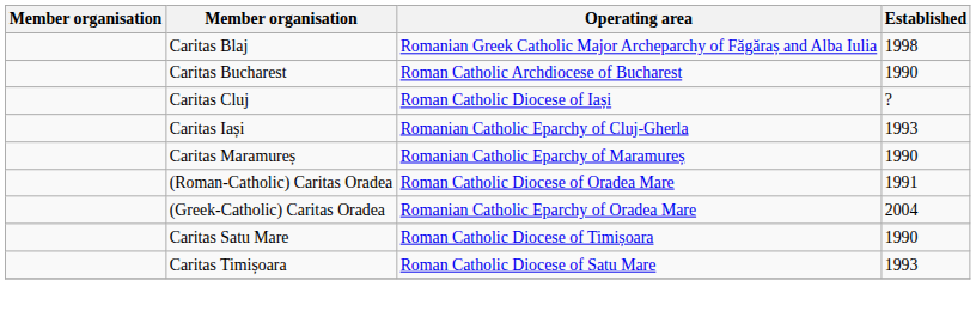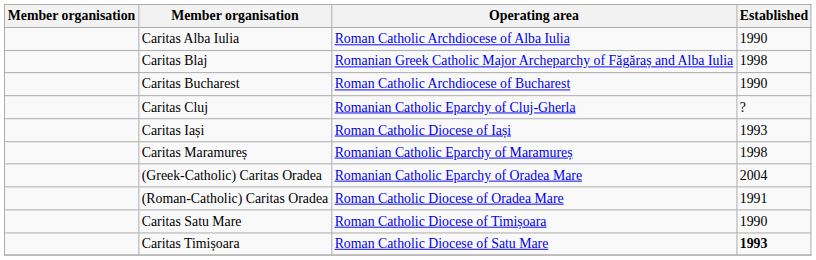 <table class="wikitable sortable"  style="font-size: 90%">
 <tr>
 <th>Member organisation<br></th>
 <th>Member organisation<br></th>
 <th>Operating area</th>
 <th>Established</th>
+</tr>
+<tr>
+<td></td>
+<td>Caritas Alba Iulia</td>
+<td><a href='#'>Roman Catholic Archdiocese of Alba Iulia</a></td>
+<td>1990</td>
 </tr>
 <tr>
 <td></td>
 <td>Caritas Blaj</td>
 <td><a href='#'>Romanian Greek Catholic Major Archeparchy of Făgăraș and Alba Iulia</a></td>
 <td>1998</td>
 </tr>
 <tr>
 <td></td>
 <td>Caritas Bucharest</td>
 <td><a href='#'>Roman Catholic Archdiocese of Bucharest</a></td>
 <td>1990</td>
 </tr>
 <tr>
 <td></td>
 <td>Caritas Cluj</td>
-<td><a href='#'>Roman Catholic Diocese of Iași</a></td>
+<td><a href='#'>Romanian Catholic Eparchy of Cluj-Gherla</a></td>
 <td>?</td>
 </tr>
 <tr>
 <td></td>
 <td>Caritas Iași</td>
-<td><a href='#'>Romanian Catholic Eparchy of Cluj-Gherla</a></td>
+<td><a href='#'>Roman Catholic Diocese of Iași</a></td>
 <td>1993</td>
 </tr>
 <tr>
 <td></td>
 <td>Caritas Maramureș</td>
 <td><a href='#'>Romanian Catholic Eparchy of Maramureș</a></td>
-<td>1990</td>
+<td>1998</td>
+</tr>
+<tr>
+<td></td>
+<td>(Greek-Catholic) Caritas Oradea</td>
+<td><a href='#'>Romanian Catholic Eparchy of Oradea Mare</a></td>
+<td>2004</td>
 </tr>
 <tr>
 <td></td>
 <td>(Roman-Catholic) Caritas Oradea</td>
 <td><a href='#'>Roman Catholic Diocese of Oradea Mare</a></td>
 <td>1991</td>
-</tr>
-<tr>
-<td></td>
-<td>(Greek-Catholic) Caritas Oradea</td>
-<td><a href='#'>Romanian Catholic Eparchy of Oradea Mare</a></td>
-<td>2004</td>
 </tr>
 <tr>
 <td></td>
 <td>Caritas Satu Mare</td>
 <td><a href='#'>Roman Catholic Diocese of Timișoara</a></td>
 <td>1990</td>
 </tr>
 <tr>
 <td></td>
 <td>Caritas Timișoara</td>
 <td><a href='#'>Roman Catholic Diocese of Satu Mare</a></td>
-<td>1993</td>
+<td><strong>1993</strong></td>
 </tr>
 <tr>
 </tr>
 </table>
